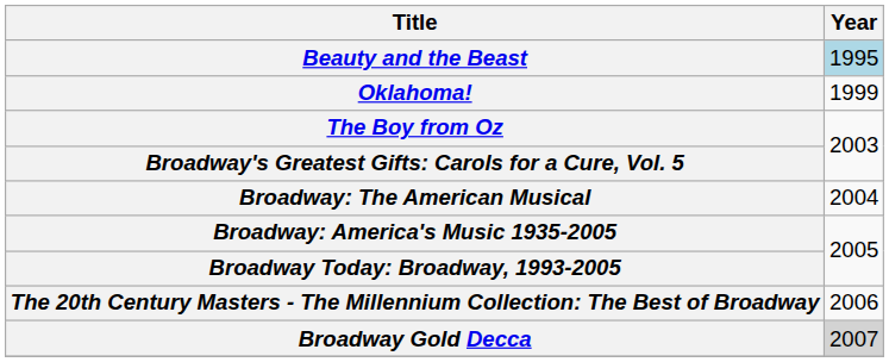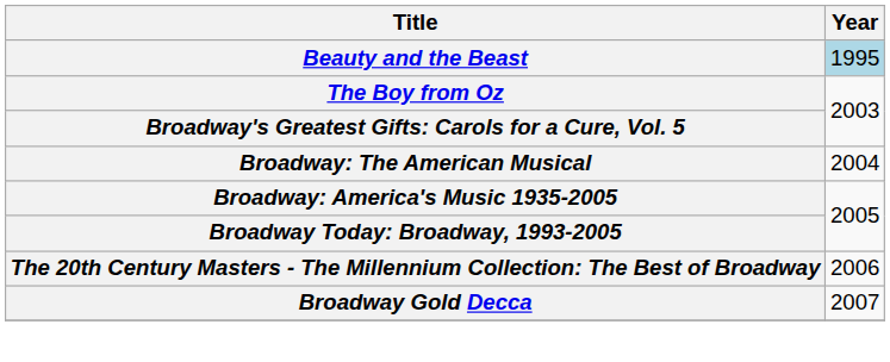 <table class="wikitable plainrowheaders" style="text-align:center;" border="1">
 <tr>
 <th scope="col">Title</th>
 <th scope="col">Year</th>
 </tr>
 <tr>
 <th scope="row"><em><a href='#'>Beauty and the Beast</a></em></th>
 <td style="background: lightblue;">1995</td>
-</tr>
-<tr>
-<th scope="row"><em><a href='#'>Oklahoma!</a></em></th>
-<td>1999</td>
 </tr>
 <tr>
 <th scope="row"><em><a href='#'>The Boy from Oz</a></em></th>
 <td rowspan="2">2003</td>
 </tr>
 <tr>
 <th scope="row"><em>Broadway's Greatest Gifts: Carols for a Cure, Vol. 5</em></th>
 </tr>
 <tr>
 <th scope="row"><em>Broadway: The American Musical</em></th>
 <td>2004</td>
 </tr>
 <tr>
 <th scope="row"><em>Broadway: America's Music 1935-2005</em></th>
 <td rowspan="2">2005</td>
 </tr>
 <tr>
 <th scope="row"><em>Broadway Today: Broadway, 1993-2005</em></th>
 </tr>
 <tr>
 <th scope="row"><em>The 20th Century Masters - The Millennium Collection: The Best of Broadway</em></th>
 <td>2006</td>
 </tr>
 <tr>
 <th scope="row"><em>Broadway Gold <a href='#'>Decca</a></em></th>
-<td style="background: lightgrey;">2007</td>
+<td>2007</td>
 </tr>
 <tr>
 </tr>
 </table>
